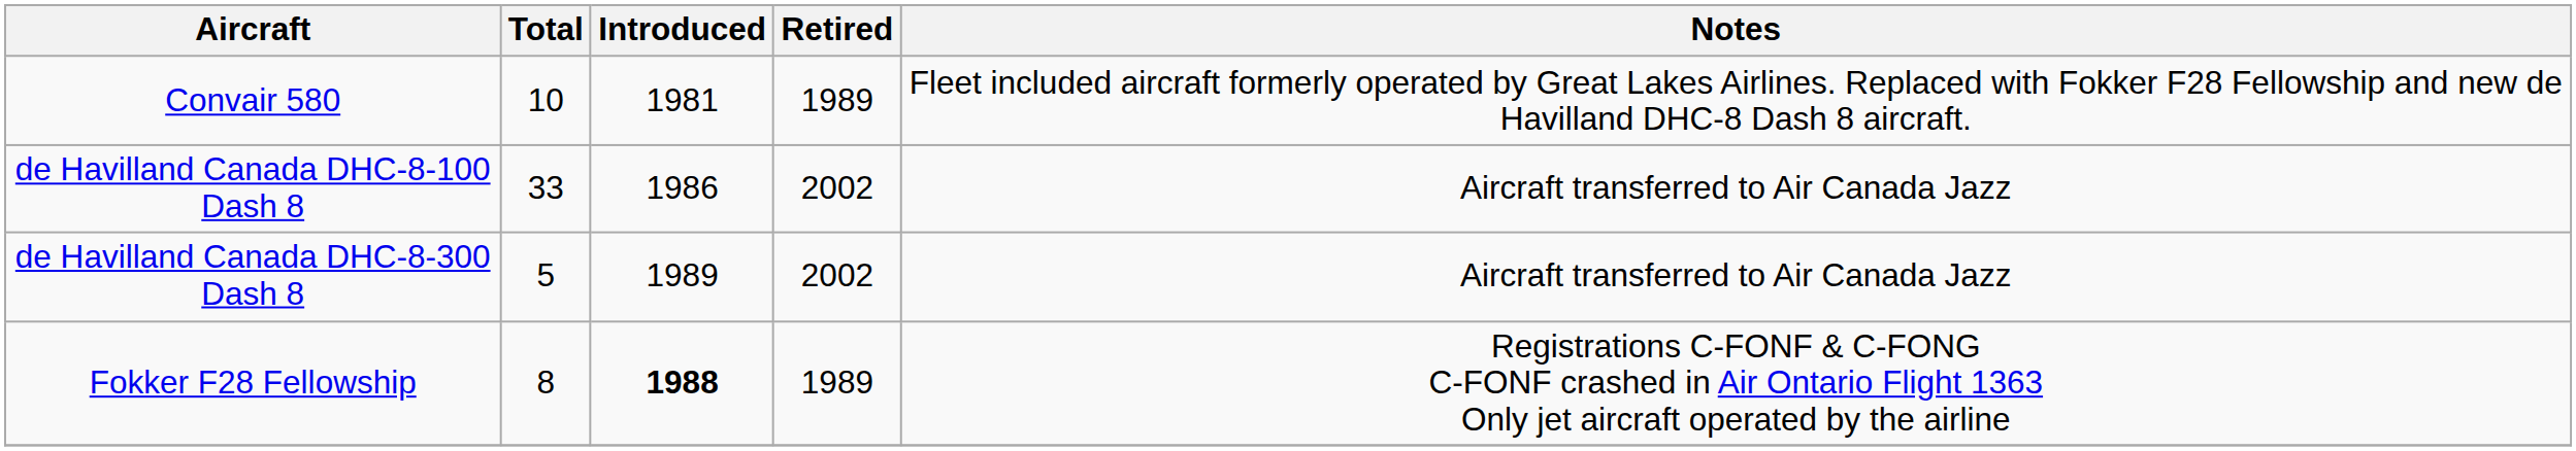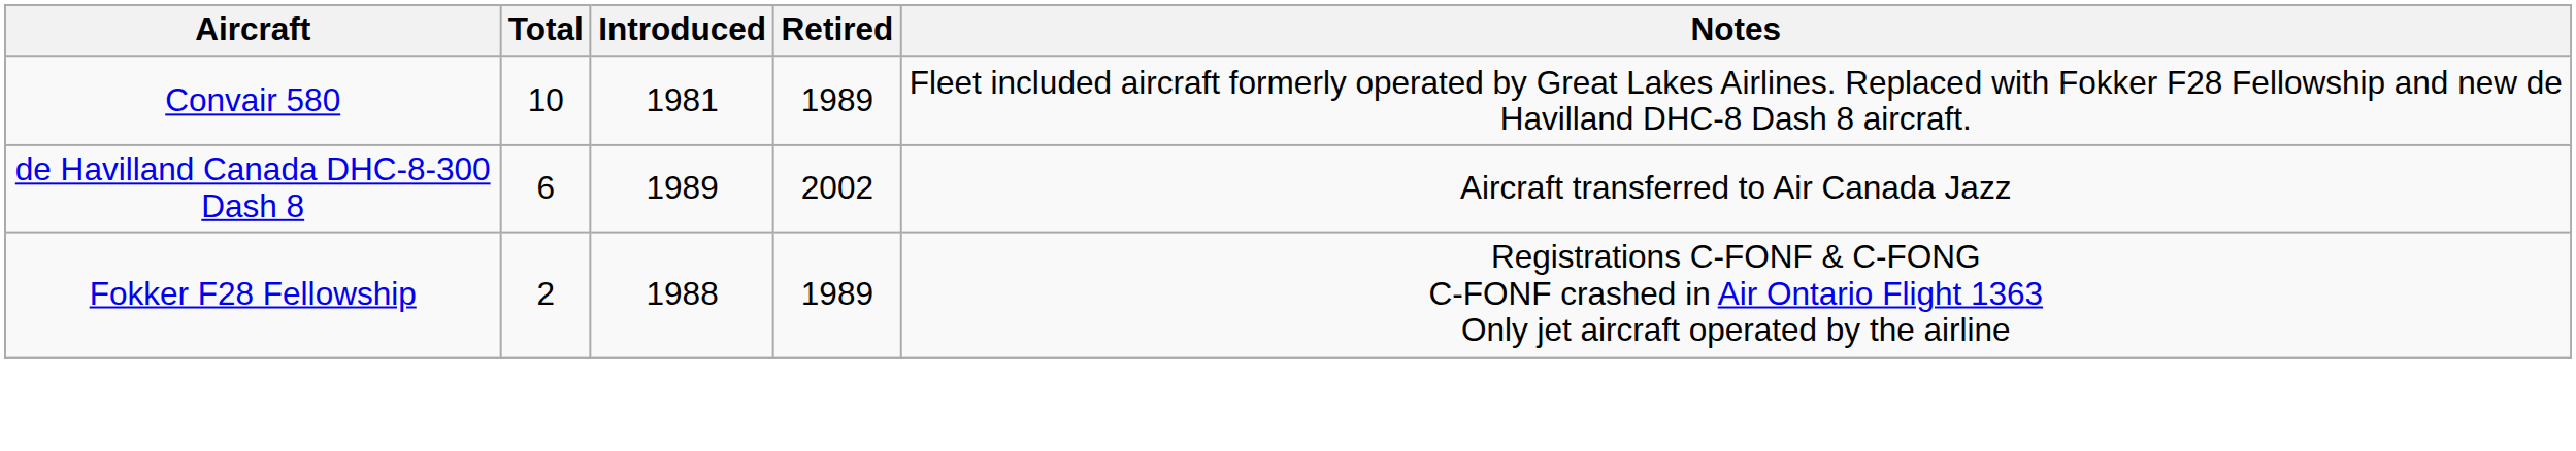 <table class="wikitable" style="margin:0.5em auto; text-align:center">
 <tr>
 <th>Aircraft</th>
 <th>Total</th>
 <th>Introduced</th>
 <th>Retired</th>
 <th>Notes</th>
 </tr>
 <tr>
 <td><a href='#'>Convair 580</a></td>
 <td>10</td>
 <td>1981</td>
 <td>1989</td>
 <td>Fleet included aircraft formerly operated by Great Lakes Airlines.  Replaced with Fokker F28 Fellowship and new de Havilland DHC-8 Dash 8 aircraft.</td>
 </tr>
 <tr>
-<td><a href='#'>de Havilland Canada DHC-8-100 Dash 8</a></td>
-<td>33</td>
-<td>1986</td>
-<td>2002</td>
-<td>Aircraft transferred to Air Canada Jazz</td>
-</tr>
-<tr>
 <td><a href='#'>de Havilland Canada DHC-8-300 Dash 8</a></td>
-<td>5</td>
+<td>6</td>
 <td>1989</td>
 <td>2002</td>
 <td>Aircraft transferred to Air Canada Jazz</td>
 </tr>
 <tr>
 <td><a href='#'>Fokker F28 Fellowship</a></td>
-<td>8</td>
-<td><strong>1988</strong></td>
+<td>2</td>
+<td>1988</td>
 <td>1989</td>
 <td>Registrations C-FONF & C-FONG<br>C-FONF crashed in <a href='#'>Air Ontario Flight 1363</a><br>Only jet aircraft operated by the airline</td>
 </tr>
 <tr>
 </tr>
 </table>
